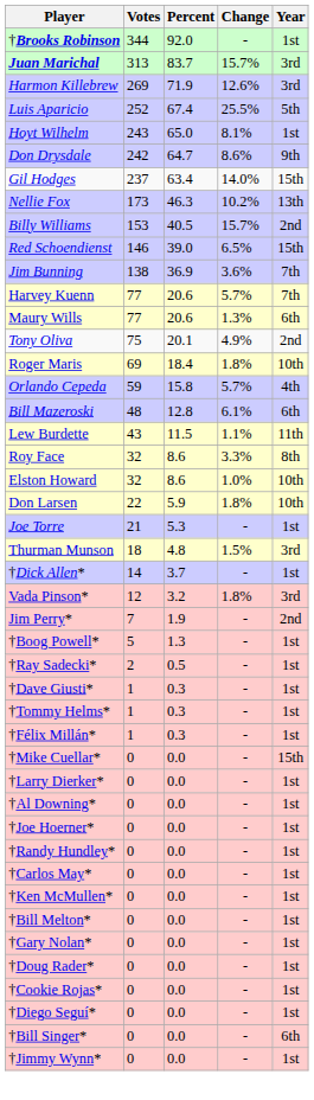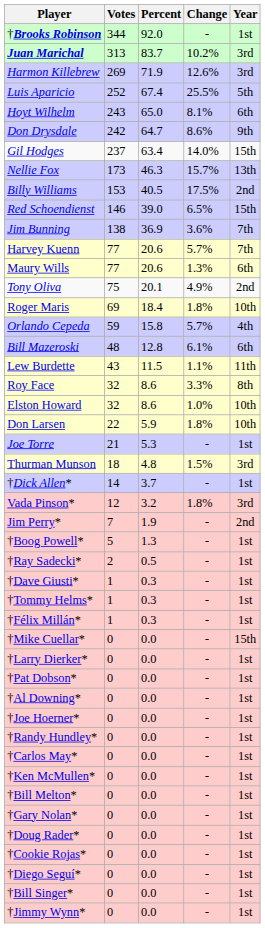 <table class="wikitable sortable">
 <tr>
 <th>Player</th>
 <th>Votes</th>
 <th>Percent</th>
 <th>Change</th>
 <th>Year</th>
 </tr>
 <tr bgcolor="#ccffcc">
 <td>†<strong><em><a href='#'>Brooks Robinson</a></em></strong></td>
 <td>344</td>
 <td>92.0</td>
 <td align=center>-</td>
 <td align="center">1st</td>
 </tr>
 <tr bgcolor="#ccffcc">
 <td><strong><em><a href='#'>Juan Marichal</a></em></strong></td>
 <td>313</td>
 <td>83.7</td>
-<td align="left"> 15.7%</td>
+<td align="left"> 10.2%</td>
 <td align="center">3rd</td>
 </tr>
 <tr bgcolor="#ccccff">
 <td><em><a href='#'>Harmon Killebrew</a></em></td>
 <td>269</td>
 <td>71.9</td>
 <td align="left"> 12.6%</td>
 <td align="center">3rd</td>
 </tr>
 <tr bgcolor="#ccccff">
 <td><em><a href='#'>Luis Aparicio</a></em></td>
 <td>252</td>
 <td>67.4</td>
 <td align="left"> 25.5%</td>
 <td align="center">5th</td>
 </tr>
 <tr bgcolor="#ccccff">
 <td><em><a href='#'>Hoyt Wilhelm</a></em></td>
 <td>243</td>
 <td>65.0</td>
 <td align="left"> 8.1%</td>
-<td align="center">1st</td>
+<td align="center">6th</td>
 </tr>
 <tr bgcolor="#ccccff">
 <td><em><a href='#'>Don Drysdale</a></em></td>
 <td>242</td>
 <td>64.7</td>
 <td align="left"> 8.6%</td>
 <td align="center">9th</td>
 </tr>
 <tr -bgcolor="#ccccff">
 <td><em><a href='#'>Gil Hodges</a></em></td>
 <td>237</td>
 <td>63.4</td>
 <td align="left"> 14.0%</td>
 <td align="center">15th</td>
 </tr>
 <tr bgcolor="#ccccff">
 <td><em><a href='#'>Nellie Fox</a></em></td>
 <td>173</td>
 <td>46.3</td>
-<td align="left"> 10.2%</td>
+<td align="left"> 15.7%</td>
 <td align="center">13th</td>
 </tr>
 <tr bgcolor="#ccccff">
 <td><em><a href='#'>Billy Williams</a></em></td>
 <td>153</td>
 <td>40.5</td>
-<td align="left"> 15.7%</td>
+<td align="left"> 17.5%</td>
 <td align="center">2nd</td>
 </tr>
 <tr bgcolor="#ccccff">
 <td><em><a href='#'>Red Schoendienst</a></em></td>
 <td>146</td>
 <td>39.0</td>
 <td align="left"> 6.5%</td>
 <td align="center">15th</td>
 </tr>
 <tr bgcolor="#ccccff">
 <td><em><a href='#'>Jim Bunning</a></em></td>
 <td>138</td>
 <td>36.9</td>
 <td align="left"> 3.6%</td>
 <td align="center">7th</td>
 </tr>
 <tr bgcolor="#ffffcc">
 <td><a href='#'>Harvey Kuenn</a></td>
 <td>77</td>
 <td>20.6</td>
 <td align="left"> 5.7%</td>
 <td align="center">7th</td>
 </tr>
 <tr bgcolor="#ffffcc">
 <td><a href='#'>Maury Wills</a></td>
 <td>77</td>
 <td>20.6</td>
 <td align="left"> 1.3%</td>
 <td align="center">6th</td>
 </tr>
 <tr -bgcolor="#ccccff">
 <td><em><a href='#'>Tony Oliva</a></em></td>
 <td>75</td>
 <td>20.1</td>
 <td align="left"> 4.9%</td>
 <td align="center">2nd</td>
 </tr>
 <tr bgcolor="#ffffcc">
 <td><a href='#'>Roger Maris</a></td>
 <td>69</td>
 <td>18.4</td>
 <td align="left"> 1.8%</td>
 <td align="center">10th</td>
 </tr>
 <tr bgcolor="#ccccff">
 <td><em><a href='#'>Orlando Cepeda</a></em></td>
 <td>59</td>
 <td>15.8</td>
 <td align="left"> 5.7%</td>
 <td align="center">4th</td>
 </tr>
 <tr bgcolor="#ccccff">
 <td><em><a href='#'>Bill Mazeroski</a></em></td>
 <td>48</td>
 <td>12.8</td>
 <td align="left"> 6.1%</td>
 <td align="center">6th</td>
 </tr>
 <tr bgcolor="#ffffcc">
 <td><a href='#'>Lew Burdette</a></td>
 <td>43</td>
 <td>11.5</td>
 <td align="left"> 1.1%</td>
 <td align="center">11th</td>
 </tr>
 <tr bgcolor="#ffffcc">
 <td><a href='#'>Roy Face</a></td>
 <td>32</td>
 <td>8.6</td>
 <td align="left"> 3.3%</td>
 <td align="center">8th</td>
 </tr>
 <tr bgcolor="#ffffcc">
 <td><a href='#'>Elston Howard</a></td>
 <td>32</td>
 <td>8.6</td>
 <td align="left"> 1.0%</td>
 <td align="center">10th</td>
 </tr>
 <tr bgcolor="#ffffcc">
 <td><a href='#'>Don Larsen</a></td>
 <td>22</td>
 <td>5.9</td>
 <td align="left"> 1.8%</td>
 <td align="center">10th</td>
 </tr>
 <tr bgcolor="#ccccff">
 <td><em><a href='#'>Joe Torre</a></em></td>
 <td>21</td>
 <td>5.3</td>
 <td align=center>-</td>
 <td align="center">1st</td>
 </tr>
 <tr bgcolor="#ffffcc">
 <td><a href='#'>Thurman Munson</a></td>
 <td>18</td>
 <td>4.8</td>
 <td align="left"> 1.5%</td>
 <td align="center">3rd</td>
 </tr>
 <tr bgcolor="#ccccff">
 <td>†<em><a href='#'>Dick Allen</a></em>*</td>
 <td>14</td>
 <td>3.7</td>
 <td align=center>-</td>
 <td align="center">1st</td>
 </tr>
 <tr bgcolor="#ffcccc">
 <td><a href='#'>Vada Pinson</a>*</td>
 <td>12</td>
 <td>3.2</td>
 <td align="left"> 1.8%</td>
 <td align="center">3rd</td>
 </tr>
 <tr bgcolor="#ffcccc">
 <td><a href='#'>Jim Perry</a>*</td>
 <td>7</td>
 <td>1.9</td>
 <td align=center>-</td>
 <td align="center">2nd</td>
 </tr>
 <tr bgcolor="#ffcccc">
 <td>†<a href='#'>Boog Powell</a>*</td>
 <td>5</td>
 <td>1.3</td>
 <td align=center>-</td>
 <td align="center">1st</td>
 </tr>
 <tr bgcolor="#ffcccc">
 <td>†<a href='#'>Ray Sadecki</a>*</td>
 <td>2</td>
 <td>0.5</td>
 <td align=center>-</td>
 <td align="center">1st</td>
 </tr>
 <tr bgcolor="#ffcccc">
 <td>†<a href='#'>Dave Giusti</a>*</td>
 <td>1</td>
 <td>0.3</td>
 <td align=center>-</td>
 <td align="center">1st</td>
 </tr>
 <tr bgcolor="#ffcccc">
 <td>†<a href='#'>Tommy Helms</a>*</td>
 <td>1</td>
 <td>0.3</td>
 <td align=center>-</td>
 <td align="center">1st</td>
 </tr>
 <tr bgcolor="#ffcccc">
 <td>†<a href='#'>Félix Millán</a>*</td>
 <td>1</td>
 <td>0.3</td>
 <td align=center>-</td>
 <td align="center">1st</td>
 </tr>
 <tr bgcolor="#ffcccc">
 <td>†<a href='#'>Mike Cuellar</a>*</td>
 <td>0</td>
 <td>0.0</td>
 <td align=center>-</td>
 <td align="center">15th</td>
 </tr>
 <tr bgcolor="#ffcccc">
 <td>†<a href='#'>Larry Dierker</a>*</td>
 <td>0</td>
 <td>0.0</td>
 <td align=center>-</td>
 <td align="center">1st</td>
 </tr>
 <tr bgcolor="#ffcccc">
+<td>†<a href='#'>Pat Dobson</a>*</td>
+<td>0</td>
+<td>0.0</td>
+<td align=center>-</td>
+<td align="center">1st</td>
+</tr>
+<tr bgcolor="#ffcccc">
 <td>†<a href='#'>Al Downing</a>*</td>
 <td>0</td>
 <td>0.0</td>
 <td align=center>-</td>
 <td align="center">1st</td>
 </tr>
 <tr bgcolor="#ffcccc">
 <td>†<a href='#'>Joe Hoerner</a>*</td>
 <td>0</td>
 <td>0.0</td>
 <td align=center>-</td>
 <td align="center">1st</td>
 </tr>
 <tr bgcolor="#ffcccc">
 <td>†<a href='#'>Randy Hundley</a>*</td>
 <td>0</td>
 <td>0.0</td>
 <td align=center>-</td>
 <td align="center">1st</td>
 </tr>
 <tr bgcolor="#ffcccc">
 <td>†<a href='#'>Carlos May</a>*</td>
 <td>0</td>
 <td>0.0</td>
 <td align=center>-</td>
 <td align="center">1st</td>
 </tr>
 <tr bgcolor="#ffcccc">
 <td>†<a href='#'>Ken McMullen</a>*</td>
 <td>0</td>
 <td>0.0</td>
 <td align=center>-</td>
 <td align="center">1st</td>
 </tr>
 <tr bgcolor="#ffcccc">
 <td>†<a href='#'>Bill Melton</a>*</td>
 <td>0</td>
 <td>0.0</td>
 <td align=center>-</td>
 <td align="center">1st</td>
 </tr>
 <tr bgcolor="#ffcccc">
 <td>†<a href='#'>Gary Nolan</a>*</td>
 <td>0</td>
 <td>0.0</td>
 <td align=center>-</td>
 <td align="center">1st</td>
 </tr>
 <tr bgcolor="#ffcccc">
 <td>†<a href='#'>Doug Rader</a>*</td>
 <td>0</td>
 <td>0.0</td>
 <td align=center>-</td>
 <td align="center">1st</td>
 </tr>
 <tr bgcolor="#ffcccc">
 <td>†<a href='#'>Cookie Rojas</a>*</td>
 <td>0</td>
 <td>0.0</td>
 <td align=center>-</td>
 <td align="center">1st</td>
 </tr>
 <tr bgcolor="#ffcccc">
 <td>†<a href='#'>Diego Seguí</a>*</td>
 <td>0</td>
 <td>0.0</td>
 <td align=center>-</td>
 <td align="center">1st</td>
 </tr>
 <tr bgcolor="#ffcccc">
 <td>†<a href='#'>Bill Singer</a>*</td>
 <td>0</td>
 <td>0.0</td>
 <td align=center>-</td>
-<td align="center">6th</td>
+<td align="center">1st</td>
 </tr>
 <tr bgcolor="#ffcccc">
 <td>†<a href='#'>Jimmy Wynn</a>*</td>
 <td>0</td>
 <td>0.0</td>
 <td align=center>-</td>
 <td align="center">1st</td>
 </tr>
 </table>
